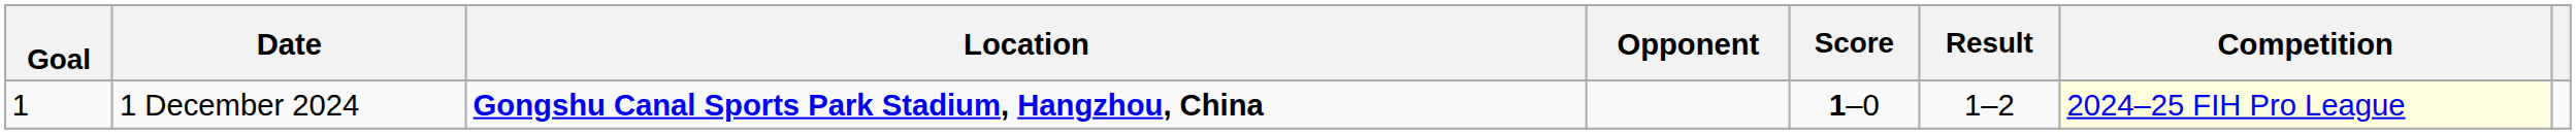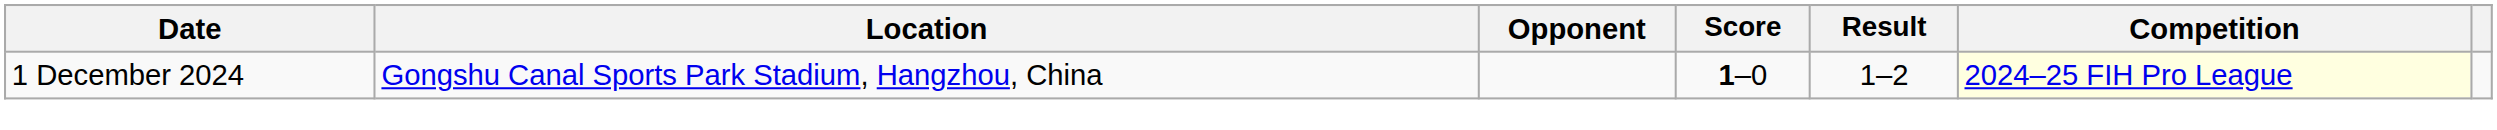 <table class="wikitable sortable" style="font-size:90%" width=97%>
 <tr>
-<th style="font-size:95%;" data-sort-type=number><br>Goal</th>
 <th align=center>Date</th>
 <th>Location</th>
 <th width=90>Opponent</th>
 <th data-sort-type="number" style="font-size:95%">Score</th>
 <th data-sort-type="number" style="font-size:95%">Result</th>
 <th>Competition</th>
 <th></th>
 </tr>
 <tr>
-<td>1</td>
 <td>1 December 2024</td>
-<td><strong><a href='#'>Gongshu Canal Sports Park Stadium</a>, <a href='#'>Hangzhou</a>, China</strong></td>
+<td><a href='#'>Gongshu Canal Sports Park Stadium</a>, <a href='#'>Hangzhou</a>, China</td>
 <td></td>
 <td align="center"><strong>1</strong>–0</td>
 <td align="center">1–2</td>
 <td style="background: lightyellow;"><a href='#'>2024–25 FIH Pro League</a></td>
 <td></td>
 </tr>
 </table>
